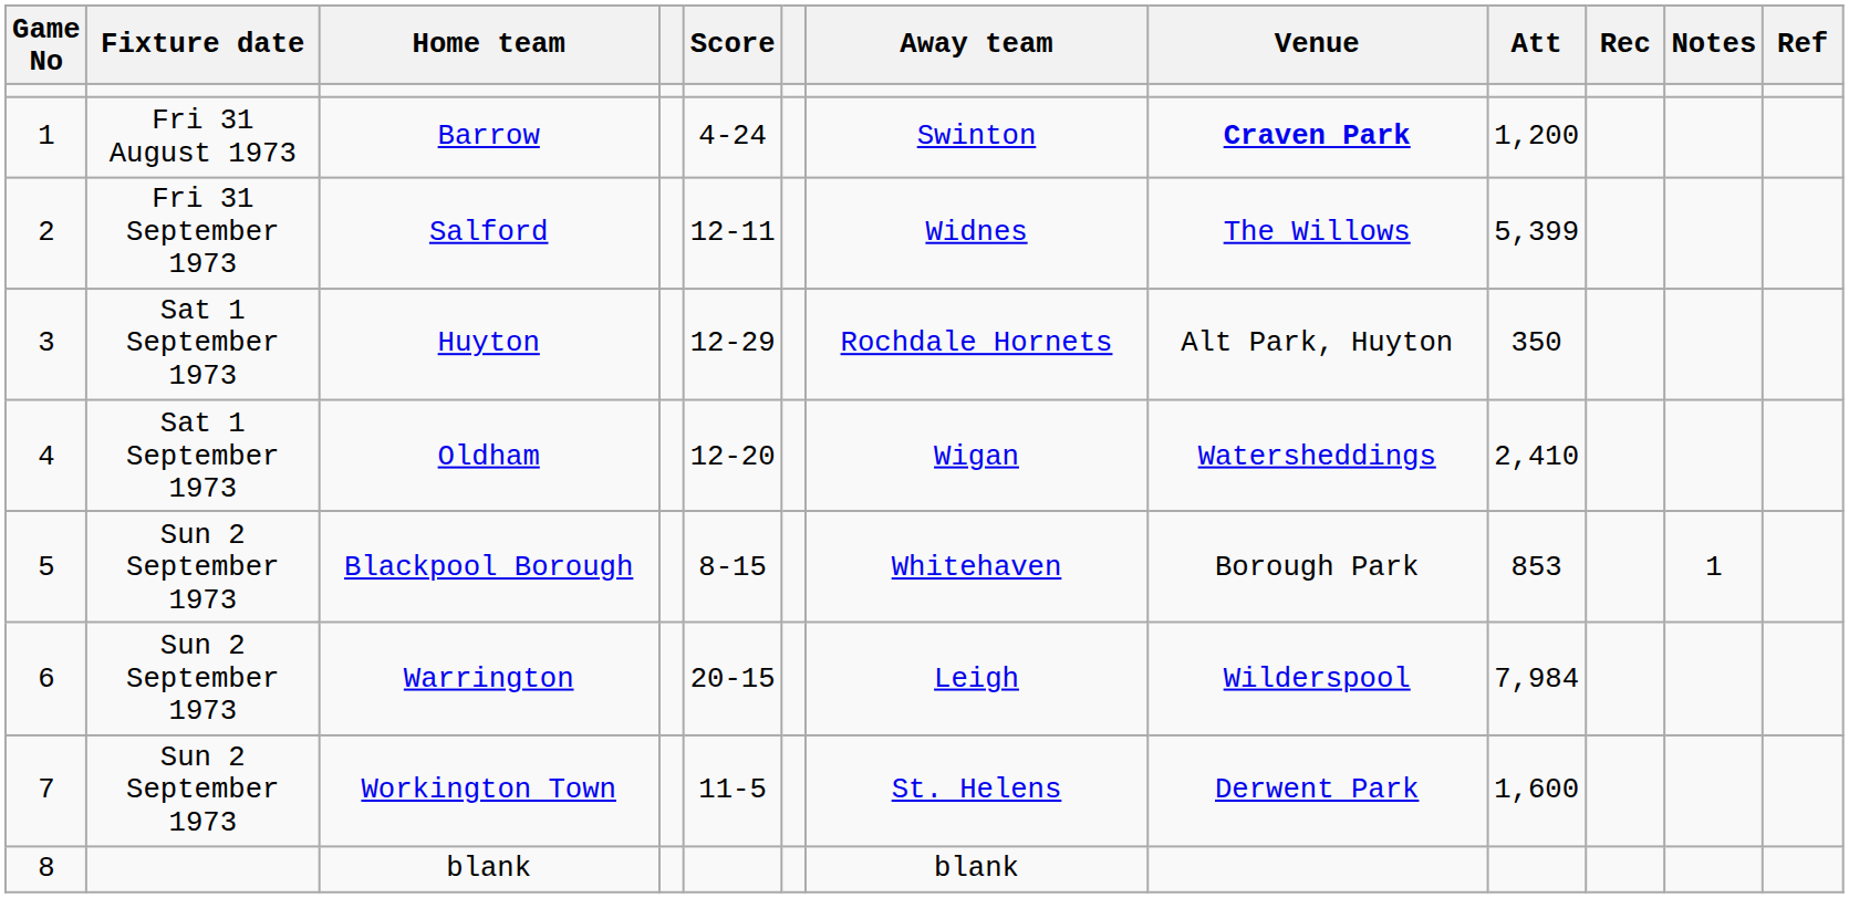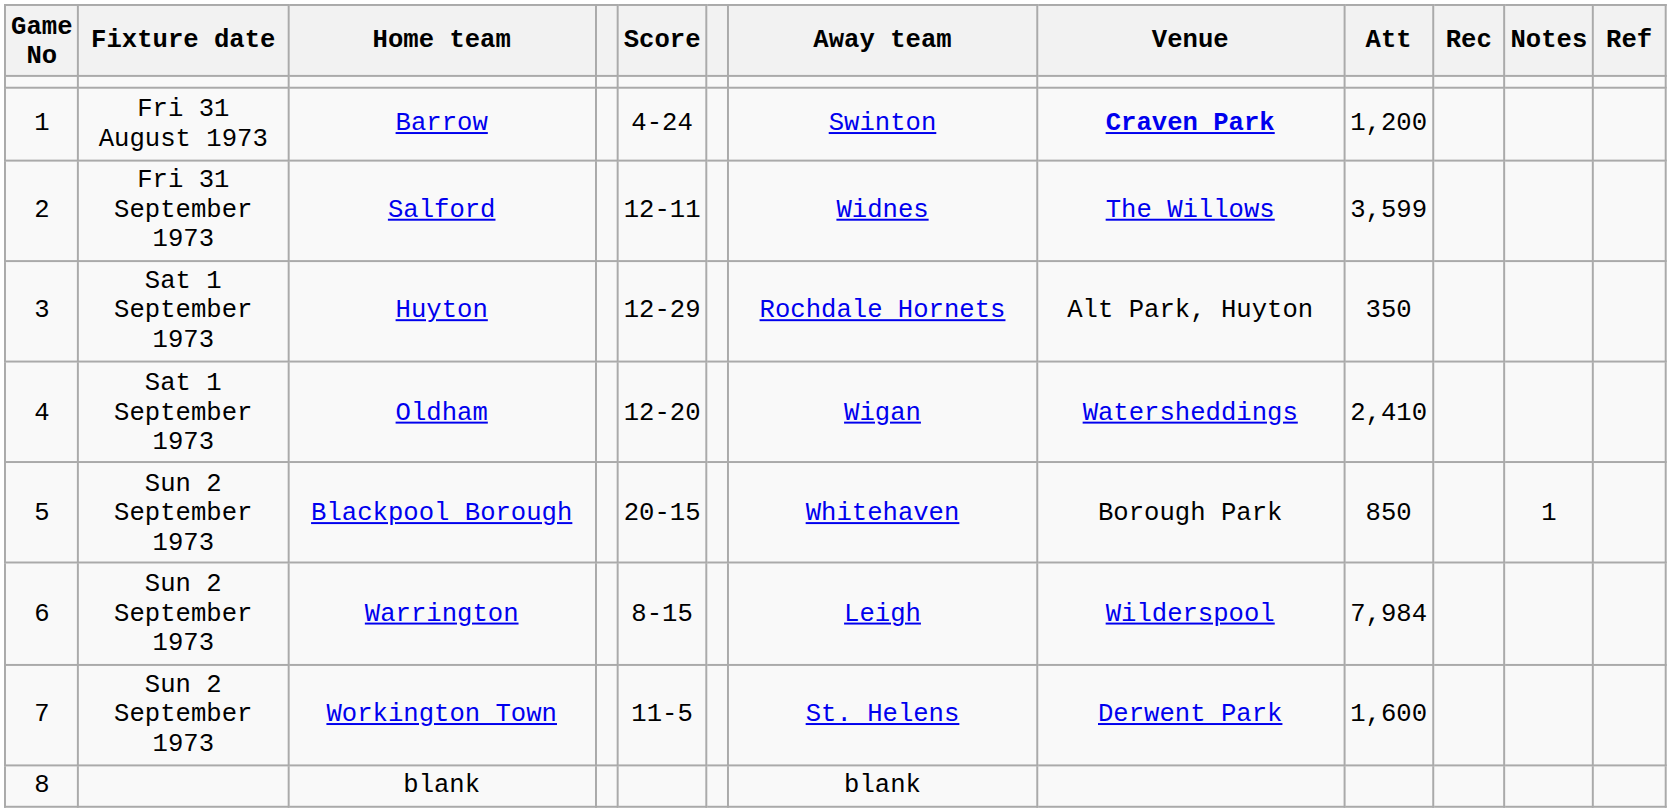 <table class="wikitable" style="text-align:center;">
 <tr>
 <th width=20 abbr="No">Game No</th>
 <th width=100 abbr="Date">Fixture date</th>
 <th width=150 abbr="Home team">Home team</th>
 <th width=5 abbr="space"></th>
 <th width=20 abbr="Score">Score</th>
 <th width=5 abbr="space"></th>
 <th width=150 abbr="Away team">Away team</th>
 <th width=150 abbr="Venue">Venue</th>
 <th width=30 abbr="Att">Att</th>
 <th width=30 abbr="Rec">Rec</th>
 <th width=20 abbr="Notes">Notes</th>
 <th width=30 abbr="Ref">Ref</th>
 </tr>
 <tr>
 <td></td>
 <td></td>
 <td></td>
 <td></td>
 <td></td>
 <td></td>
 <td></td>
 <td></td>
 <td></td>
 <td></td>
 <td></td>
 <td></td>
 </tr>
 <tr>
 <td>1</td>
 <td>Fri 31 August 1973</td>
 <td><a href='#'>Barrow</a></td>
 <td></td>
 <td>4-24</td>
 <td></td>
 <td><a href='#'>Swinton</a></td>
 <td><strong><a href='#'>Craven Park</a></strong></td>
 <td>1,200</td>
 <td></td>
 <td></td>
 <td></td>
 </tr>
 <tr>
 <td>2</td>
 <td>Fri 31 September 1973</td>
 <td><a href='#'>Salford</a></td>
 <td></td>
 <td>12-11</td>
 <td></td>
 <td><a href='#'>Widnes</a></td>
 <td><a href='#'>The Willows</a></td>
-<td>5,399</td>
+<td>3,599</td>
 <td></td>
 <td></td>
 <td></td>
 </tr>
 <tr>
 <td>3</td>
 <td>Sat 1 September 1973</td>
 <td><a href='#'>Huyton</a></td>
 <td></td>
 <td>12-29</td>
 <td></td>
 <td><a href='#'>Rochdale Hornets</a></td>
 <td>Alt Park, Huyton</td>
 <td>350</td>
 <td></td>
 <td></td>
 <td></td>
 </tr>
 <tr>
 <td>4</td>
 <td>Sat 1 September 1973</td>
 <td><a href='#'>Oldham</a></td>
 <td></td>
 <td>12-20</td>
 <td></td>
 <td><a href='#'>Wigan</a></td>
 <td><a href='#'>Watersheddings</a></td>
 <td>2,410</td>
 <td></td>
 <td></td>
 <td></td>
 </tr>
 <tr>
 <td>5</td>
 <td>Sun 2 September 1973</td>
 <td><a href='#'>Blackpool Borough</a></td>
 <td></td>
-<td>8-15</td>
+<td>20-15</td>
 <td></td>
 <td><a href='#'>Whitehaven</a></td>
 <td>Borough Park</td>
-<td>853</td>
+<td>850</td>
 <td></td>
 <td>1</td>
 <td></td>
 </tr>
 <tr>
 <td>6</td>
 <td>Sun 2 September 1973</td>
 <td><a href='#'>Warrington</a></td>
 <td></td>
-<td>20-15</td>
+<td>8-15</td>
 <td></td>
 <td><a href='#'>Leigh</a></td>
 <td><a href='#'>Wilderspool</a></td>
 <td>7,984</td>
 <td></td>
 <td></td>
 <td></td>
 </tr>
 <tr>
 <td>7</td>
 <td>Sun 2 September 1973</td>
 <td><a href='#'>Workington Town</a></td>
 <td></td>
 <td>11-5</td>
 <td></td>
 <td><a href='#'>St. Helens</a></td>
 <td><a href='#'>Derwent Park</a></td>
 <td>1,600</td>
 <td></td>
 <td></td>
 <td></td>
 </tr>
 <tr>
 <td>8</td>
 <td></td>
 <td>blank</td>
 <td></td>
 <td></td>
 <td></td>
 <td>blank</td>
 <td></td>
 <td></td>
 <td></td>
 <td></td>
 <td></td>
 </tr>
 </table>
